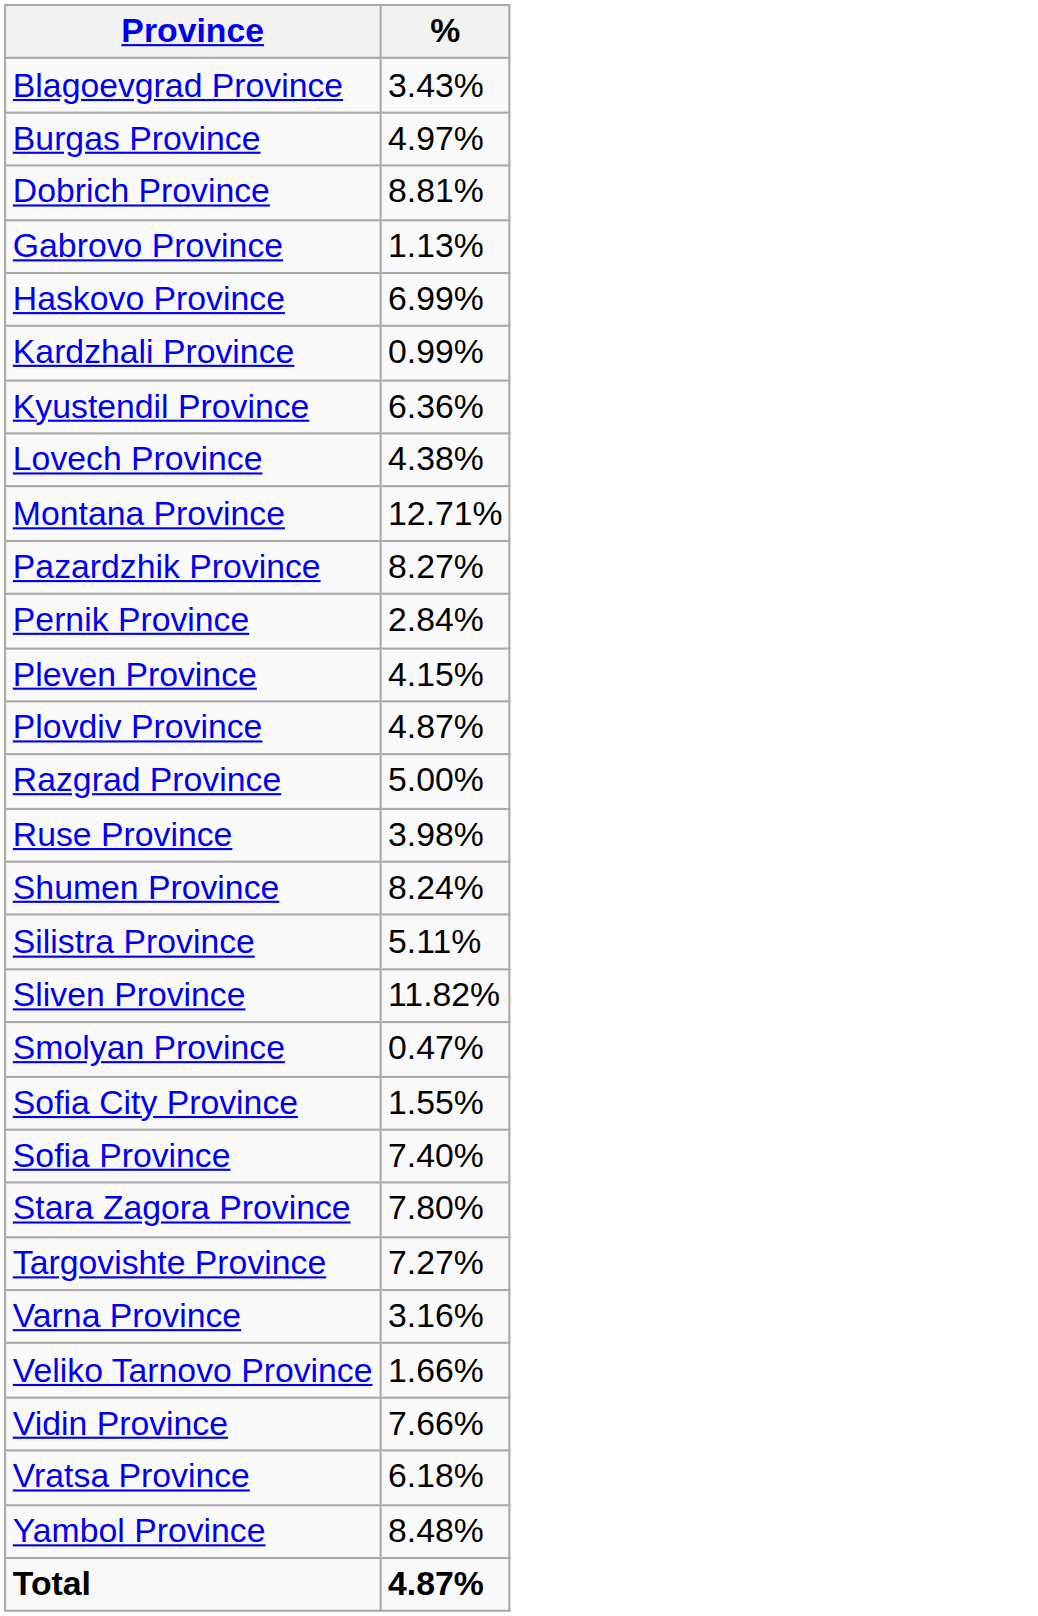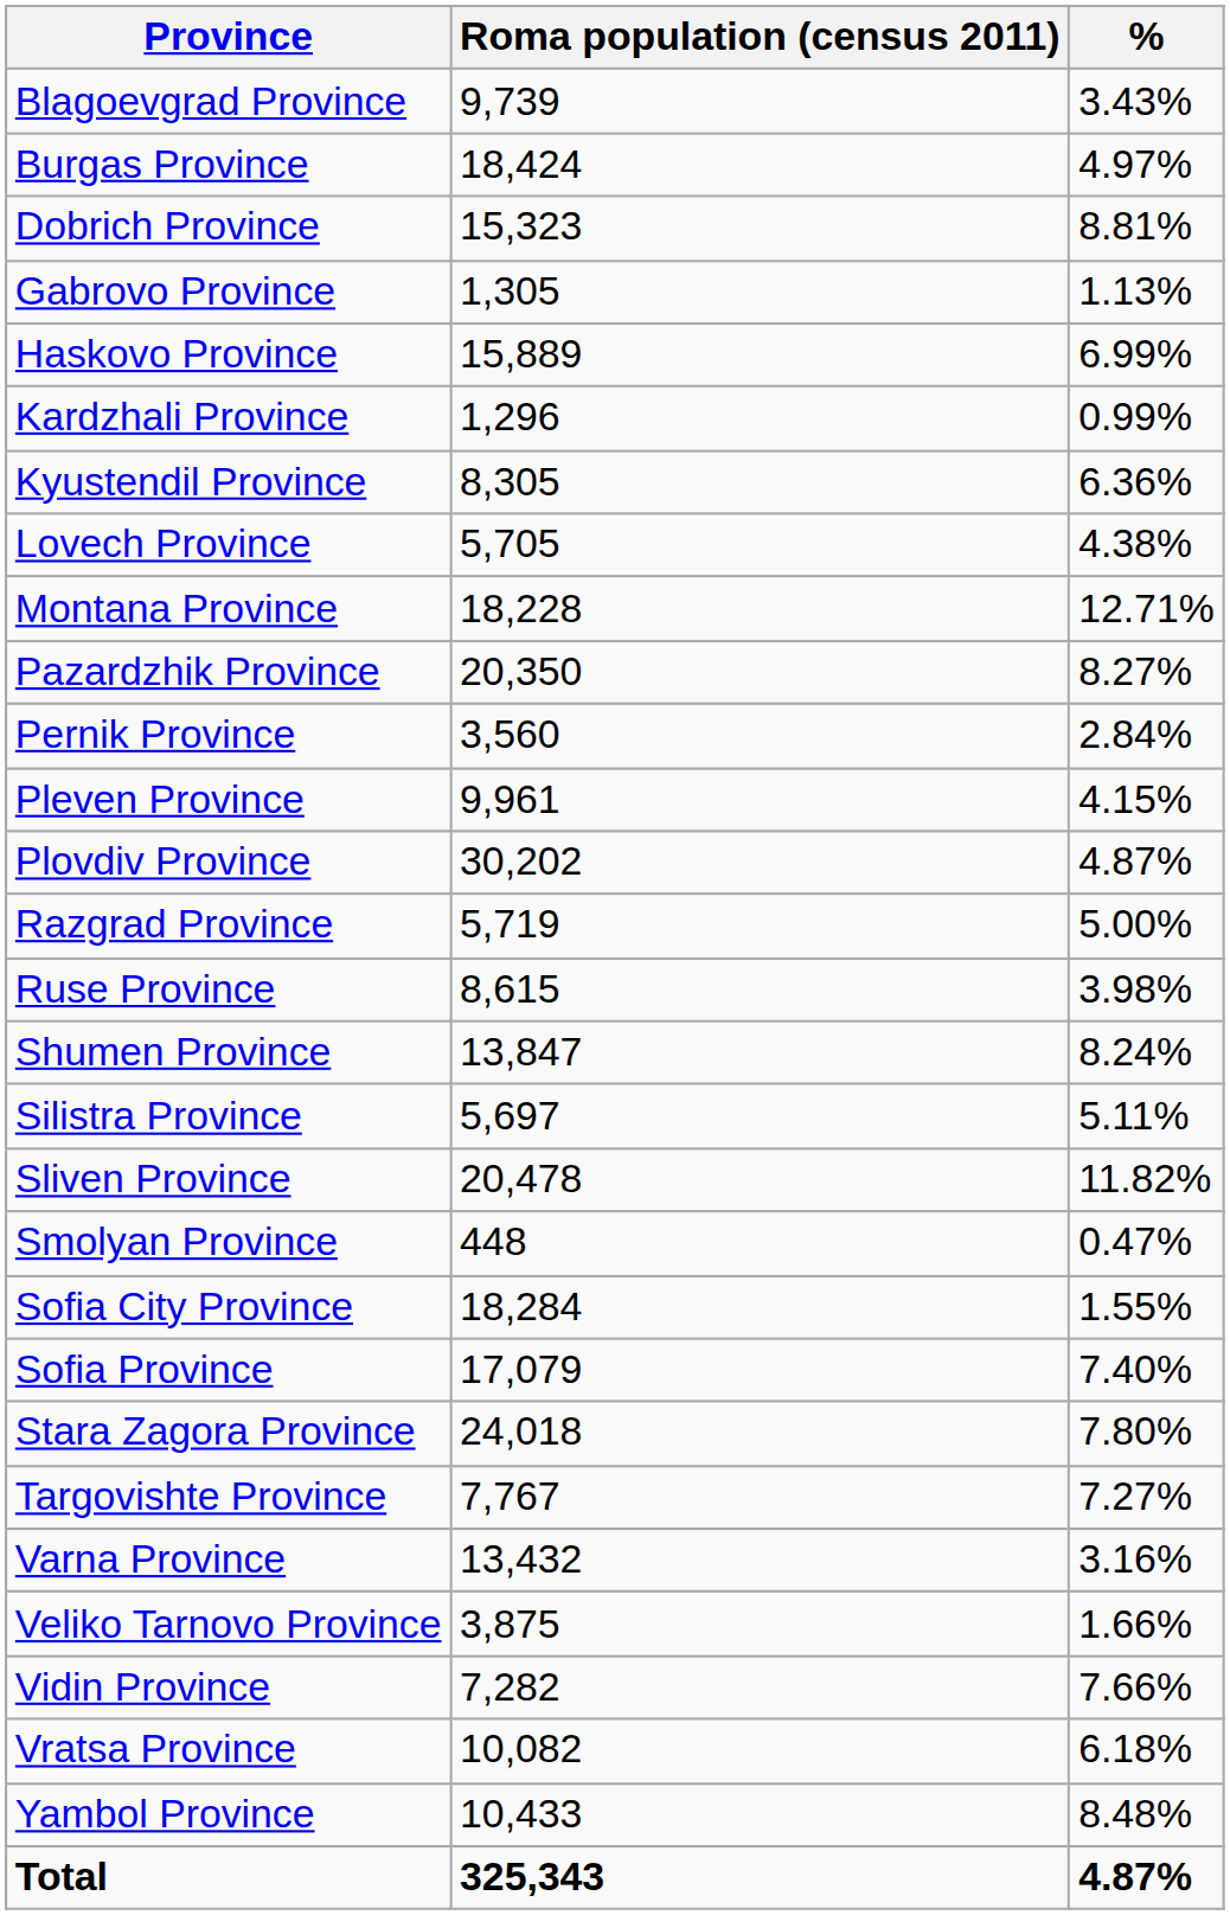 <table class="wikitable sortable">
 <tr>
 <th><a href='#'>Province</a></th>
+<th>Roma population (census 2011)</th>
 <th>%</th>
 </tr>
 <tr>
 <td><a href='#'>Blagoevgrad Province</a></td>
+<td>9,739</td>
 <td>3.43%</td>
 </tr>
 <tr>
 <td><a href='#'>Burgas Province</a></td>
+<td>18,424</td>
 <td>4.97%</td>
 </tr>
 <tr>
 <td><a href='#'>Dobrich Province</a></td>
+<td>15,323</td>
 <td>8.81%</td>
 </tr>
 <tr>
 <td><a href='#'>Gabrovo Province</a></td>
+<td>1,305</td>
 <td>1.13%</td>
 </tr>
 <tr>
 <td><a href='#'>Haskovo Province</a></td>
+<td>15,889</td>
 <td>6.99%</td>
 </tr>
 <tr>
 <td><a href='#'>Kardzhali Province</a></td>
+<td>1,296</td>
 <td>0.99%</td>
 </tr>
 <tr>
 <td><a href='#'>Kyustendil Province</a></td>
+<td>8,305</td>
 <td>6.36%</td>
 </tr>
 <tr>
 <td><a href='#'>Lovech Province</a></td>
+<td>5,705</td>
 <td>4.38%</td>
 </tr>
 <tr>
 <td><a href='#'>Montana Province</a></td>
+<td>18,228</td>
 <td>12.71%</td>
 </tr>
 <tr>
 <td><a href='#'>Pazardzhik Province</a></td>
+<td>20,350</td>
 <td>8.27%</td>
 </tr>
 <tr>
 <td><a href='#'>Pernik Province</a></td>
+<td>3,560</td>
 <td>2.84%</td>
 </tr>
 <tr>
 <td><a href='#'>Pleven Province</a></td>
+<td>9,961</td>
 <td>4.15%</td>
 </tr>
 <tr>
 <td><a href='#'>Plovdiv Province</a></td>
+<td>30,202</td>
 <td>4.87%</td>
 </tr>
 <tr>
 <td><a href='#'>Razgrad Province</a></td>
+<td>5,719</td>
 <td>5.00%</td>
 </tr>
 <tr>
 <td><a href='#'>Ruse Province</a></td>
+<td>8,615</td>
 <td>3.98%</td>
 </tr>
 <tr>
 <td><a href='#'>Shumen Province</a></td>
+<td>13,847</td>
 <td>8.24%</td>
 </tr>
 <tr>
 <td><a href='#'>Silistra Province</a></td>
+<td>5,697</td>
 <td>5.11%</td>
 </tr>
 <tr>
 <td><a href='#'>Sliven Province</a></td>
+<td>20,478</td>
 <td>11.82%</td>
 </tr>
 <tr>
 <td><a href='#'>Smolyan Province</a></td>
+<td>448</td>
 <td>0.47%</td>
 </tr>
 <tr>
 <td><a href='#'>Sofia City Province</a></td>
+<td>18,284</td>
 <td>1.55%</td>
 </tr>
 <tr>
 <td><a href='#'>Sofia Province</a></td>
+<td>17,079</td>
 <td>7.40%</td>
 </tr>
 <tr>
 <td><a href='#'>Stara Zagora Province</a></td>
+<td>24,018</td>
 <td>7.80%</td>
 </tr>
 <tr>
 <td><a href='#'>Targovishte Province</a></td>
+<td>7,767</td>
 <td>7.27%</td>
 </tr>
 <tr>
 <td><a href='#'>Varna Province</a></td>
+<td>13,432</td>
 <td>3.16%</td>
 </tr>
 <tr>
 <td><a href='#'>Veliko Tarnovo Province</a></td>
+<td>3,875</td>
 <td>1.66%</td>
 </tr>
 <tr>
 <td><a href='#'>Vidin Province</a></td>
+<td>7,282</td>
 <td>7.66%</td>
 </tr>
 <tr>
 <td><a href='#'>Vratsa Province</a></td>
+<td>10,082</td>
 <td>6.18%</td>
 </tr>
 <tr>
 <td><a href='#'>Yambol Province</a></td>
+<td>10,433</td>
 <td>8.48%</td>
 </tr>
 <tr>
 <td><strong>Total</strong></td>
+<td><strong>325,343</strong></td>
 <td><strong>4.87%</strong></td>
 </tr>
 </table>
